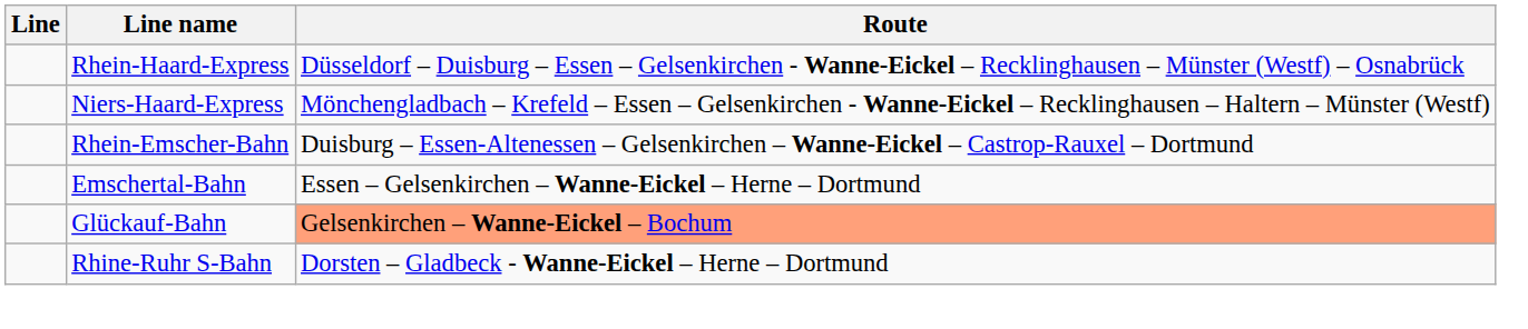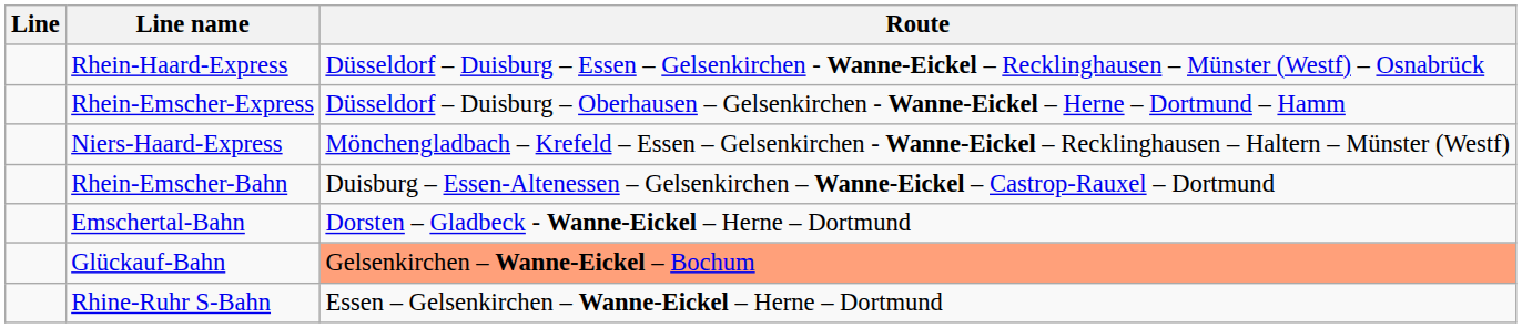 <table class="wikitable">
 <tr class="hintergrundfarbe5">
 <th>Line</th>
 <th>Line name</th>
 <th>Route</th>
 </tr>
 <tr>
 <td></td>
 <td><a href='#'>Rhein-Haard-Express</a></td>
 <td><a href='#'>Düsseldorf</a> – <a href='#'>Duisburg</a> – <a href='#'>Essen</a> – <a href='#'>Gelsenkirchen</a> - <strong>Wanne-Eickel</strong> – <a href='#'>Recklinghausen</a> – <a href='#'>Münster (Westf)</a> – <a href='#'>Osnabrück</a></td>
+</tr>
+<tr>
+<td></td>
+<td><a href='#'>Rhein-Emscher-Express</a></td>
+<td><a href='#'>Düsseldorf</a> – Duisburg – <a href='#'>Oberhausen</a> – Gelsenkirchen - <strong>Wanne-Eickel</strong> – <a href='#'>Herne</a> – <a href='#'>Dortmund</a> – <a href='#'>Hamm</a></td>
 </tr>
 <tr>
 <td></td>
 <td><a href='#'>Niers-Haard-Express</a></td>
 <td><a href='#'>Mönchengladbach</a> – <a href='#'>Krefeld</a> – Essen – Gelsenkirchen - <strong>Wanne-Eickel</strong> – Recklinghausen – Haltern – Münster (Westf)</td>
 </tr>
 <tr>
 <td></td>
 <td><a href='#'>Rhein-Emscher-Bahn</a></td>
 <td>Duisburg – <a href='#'>Essen-Altenessen</a> – Gelsenkirchen – <strong>Wanne-Eickel</strong> – <a href='#'>Castrop-Rauxel</a> –  Dortmund</td>
 </tr>
 <tr>
 <td></td>
 <td><a href='#'>Emschertal-Bahn</a></td>
-<td>Essen – Gelsenkirchen – <strong>Wanne-Eickel</strong> – Herne – Dortmund</td>
+<td><a href='#'>Dorsten</a> – <a href='#'>Gladbeck</a> - <strong>Wanne-Eickel</strong> – Herne – Dortmund</td>
 </tr>
 <tr>
 <td></td>
 <td><a href='#'>Glückauf-Bahn</a></td>
 <td style="background: lightsalmon;">Gelsenkirchen  – <strong>Wanne-Eickel</strong> – <a href='#'>Bochum</a></td>
 </tr>
 <tr>
 <td></td>
 <td><a href='#'>Rhine-Ruhr S-Bahn</a></td>
-<td><a href='#'>Dorsten</a> – <a href='#'>Gladbeck</a> - <strong>Wanne-Eickel</strong> – Herne – Dortmund</td>
+<td>Essen – Gelsenkirchen – <strong>Wanne-Eickel</strong> – Herne – Dortmund</td>
 </tr>
 </table>
